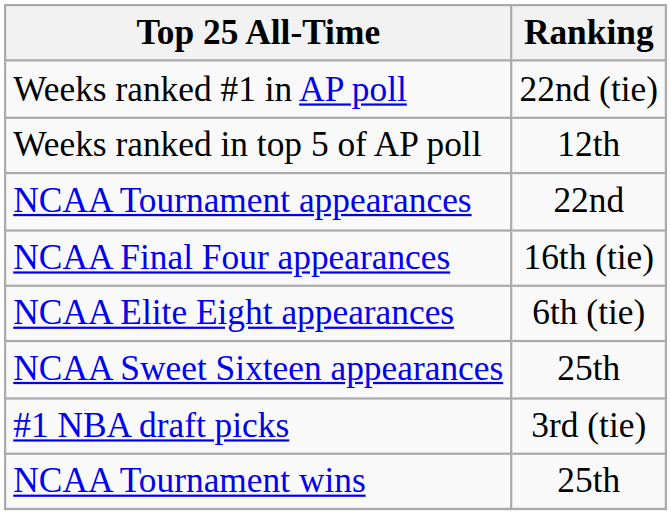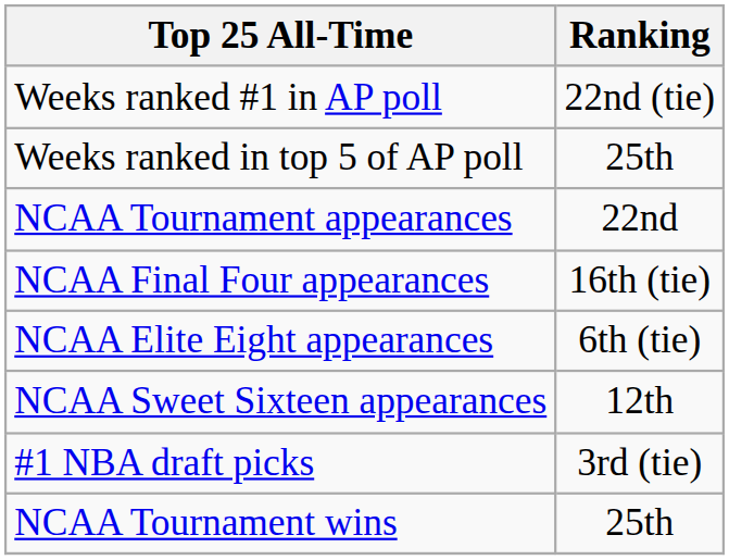 <table class="wikitable">
 <tr>
 <th>Top 25 All-Time</th>
 <th>Ranking</th>
 </tr>
 <tr>
 <td>Weeks ranked #1 in <a href='#'>AP poll</a></td>
 <td align="center">22nd (tie)</td>
 </tr>
 <tr>
 <td>Weeks ranked in top 5 of AP poll</td>
-<td align="center">12th</td>
+<td align="center">25th</td>
 </tr>
 <tr>
 <td><a href='#'>NCAA Tournament appearances</a></td>
 <td align="center">22nd</td>
 </tr>
 <tr>
 <td><a href='#'>NCAA Final Four appearances</a></td>
 <td align="center">16th (tie)</td>
 </tr>
 <tr>
 <td><a href='#'>NCAA Elite Eight appearances</a></td>
 <td align="center">6th (tie)</td>
 </tr>
 <tr>
 <td><a href='#'>NCAA Sweet Sixteen appearances</a></td>
-<td align="center">25th</td>
+<td align="center">12th</td>
 </tr>
 <tr>
 <td><a href='#'>#1 NBA draft picks</a></td>
 <td align="center">3rd (tie)</td>
 </tr>
 <tr>
 <td><a href='#'>NCAA Tournament wins</a></td>
 <td align="center">25th</td>
 </tr>
 <tr>
 </tr>
 </table>
